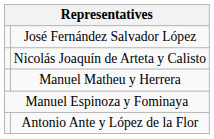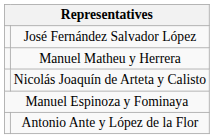 <table class="wikitable" style="text-align:center; ">
 <tr>
 <th colspan="2">Representatives</th>
 </tr>
 <tr>
 <td></td>
 <td>José Fernández Salvador López</td>
 </tr>
 <tr>
 <td></td>
-<td>Nicolás Joaquín de Arteta y Calisto</td>
+<td>Manuel Matheu y Herrera</td>
 </tr>
 <tr>
 <td></td>
-<td>Manuel Matheu y Herrera</td>
+<td>Nicolás Joaquín de Arteta y Calisto</td>
 </tr>
 <tr>
 <td colspan="2">Manuel Espinoza y Fominaya</td>
 </tr>
 <tr>
 <td></td>
 <td>Antonio Ante y López de la Flor</td>
 </tr>
 </table>
